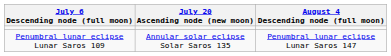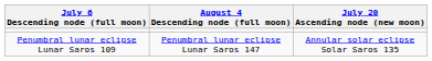 <table class="wikitable">
 <tr>
 <th><a href='#'>July 6</a><br>Descending node (full moon)</th>
+<th><a href='#'>August 4</a><br>Descending node (full moon)</th>
 <th><a href='#'>July 20</a><br>Ascending node (new moon)</th>
-<th><a href='#'>August 4</a><br>Descending node (full moon)</th>
 </tr>
 <tr>
 <td></td>
 <td></td>
 <td></td>
 </tr>
 <tr align=center>
 <td><a href='#'>Penumbral lunar eclipse</a><br>Lunar Saros 109</td>
+<td><a href='#'>Penumbral lunar eclipse</a><br>Lunar Saros 147</td>
 <td><a href='#'>Annular solar eclipse</a><br>Solar Saros 135</td>
-<td><a href='#'>Penumbral lunar eclipse</a><br>Lunar Saros 147</td>
 </tr>
 </table>
